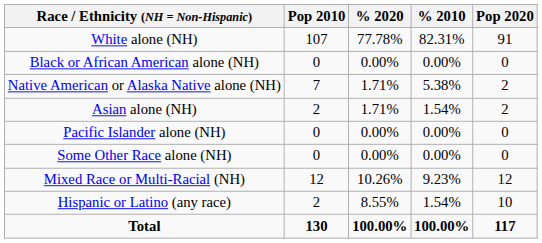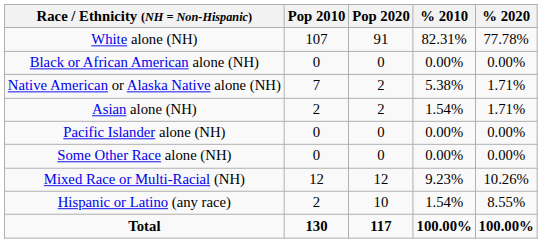 <table class="wikitable" style="text-align:center;">
 <tr>
 <th>Race / Ethnicity <small>(<em>NH = Non-Hispanic</em>)</small></th>
 <th>Pop 2010</th>
+<th>Pop 2020</th>
+<th>% 2010</th>
 <th>% 2020</th>
-<th>% 2010</th>
-<th>Pop 2020</th>
 </tr>
 <tr>
 <td><a href='#'>White</a> alone (NH)</td>
 <td>107</td>
+<td>91</td>
+<td>82.31%</td>
 <td>77.78%</td>
-<td>82.31%</td>
-<td>91</td>
 </tr>
 <tr>
 <td><a href='#'>Black or African American</a> alone (NH)</td>
 <td>0</td>
+<td>0</td>
 <td>0.00%</td>
 <td>0.00%</td>
-<td>0</td>
 </tr>
 <tr>
 <td><a href='#'>Native American</a> or <a href='#'>Alaska Native</a> alone (NH)</td>
 <td>7</td>
+<td>2</td>
+<td>5.38%</td>
 <td>1.71%</td>
-<td>5.38%</td>
-<td>2</td>
 </tr>
 <tr>
 <td><a href='#'>Asian</a> alone (NH)</td>
 <td>2</td>
+<td>2</td>
+<td>1.54%</td>
 <td>1.71%</td>
-<td>1.54%</td>
-<td>2</td>
 </tr>
 <tr>
 <td><a href='#'>Pacific Islander</a> alone (NH)</td>
 <td>0</td>
+<td>0</td>
 <td>0.00%</td>
 <td>0.00%</td>
-<td>0</td>
 </tr>
 <tr>
 <td><a href='#'>Some Other Race</a> alone (NH)</td>
 <td>0</td>
+<td>0</td>
 <td>0.00%</td>
 <td>0.00%</td>
-<td>0</td>
 </tr>
 <tr>
 <td><a href='#'>Mixed Race or Multi-Racial</a> (NH)</td>
 <td>12</td>
+<td>12</td>
+<td>9.23%</td>
 <td>10.26%</td>
-<td>9.23%</td>
-<td>12</td>
 </tr>
 <tr>
 <td><a href='#'>Hispanic or Latino</a> (any race)</td>
 <td>2</td>
+<td>10</td>
+<td>1.54%</td>
 <td>8.55%</td>
-<td>1.54%</td>
-<td>10</td>
 </tr>
 <tr>
 <td><strong>Total</strong></td>
 <td><strong>130</strong></td>
+<td><strong>117</strong></td>
 <td><strong>100.00%</strong></td>
 <td><strong>100.00%</strong></td>
-<td><strong>117</strong></td>
 </tr>
 </table>
